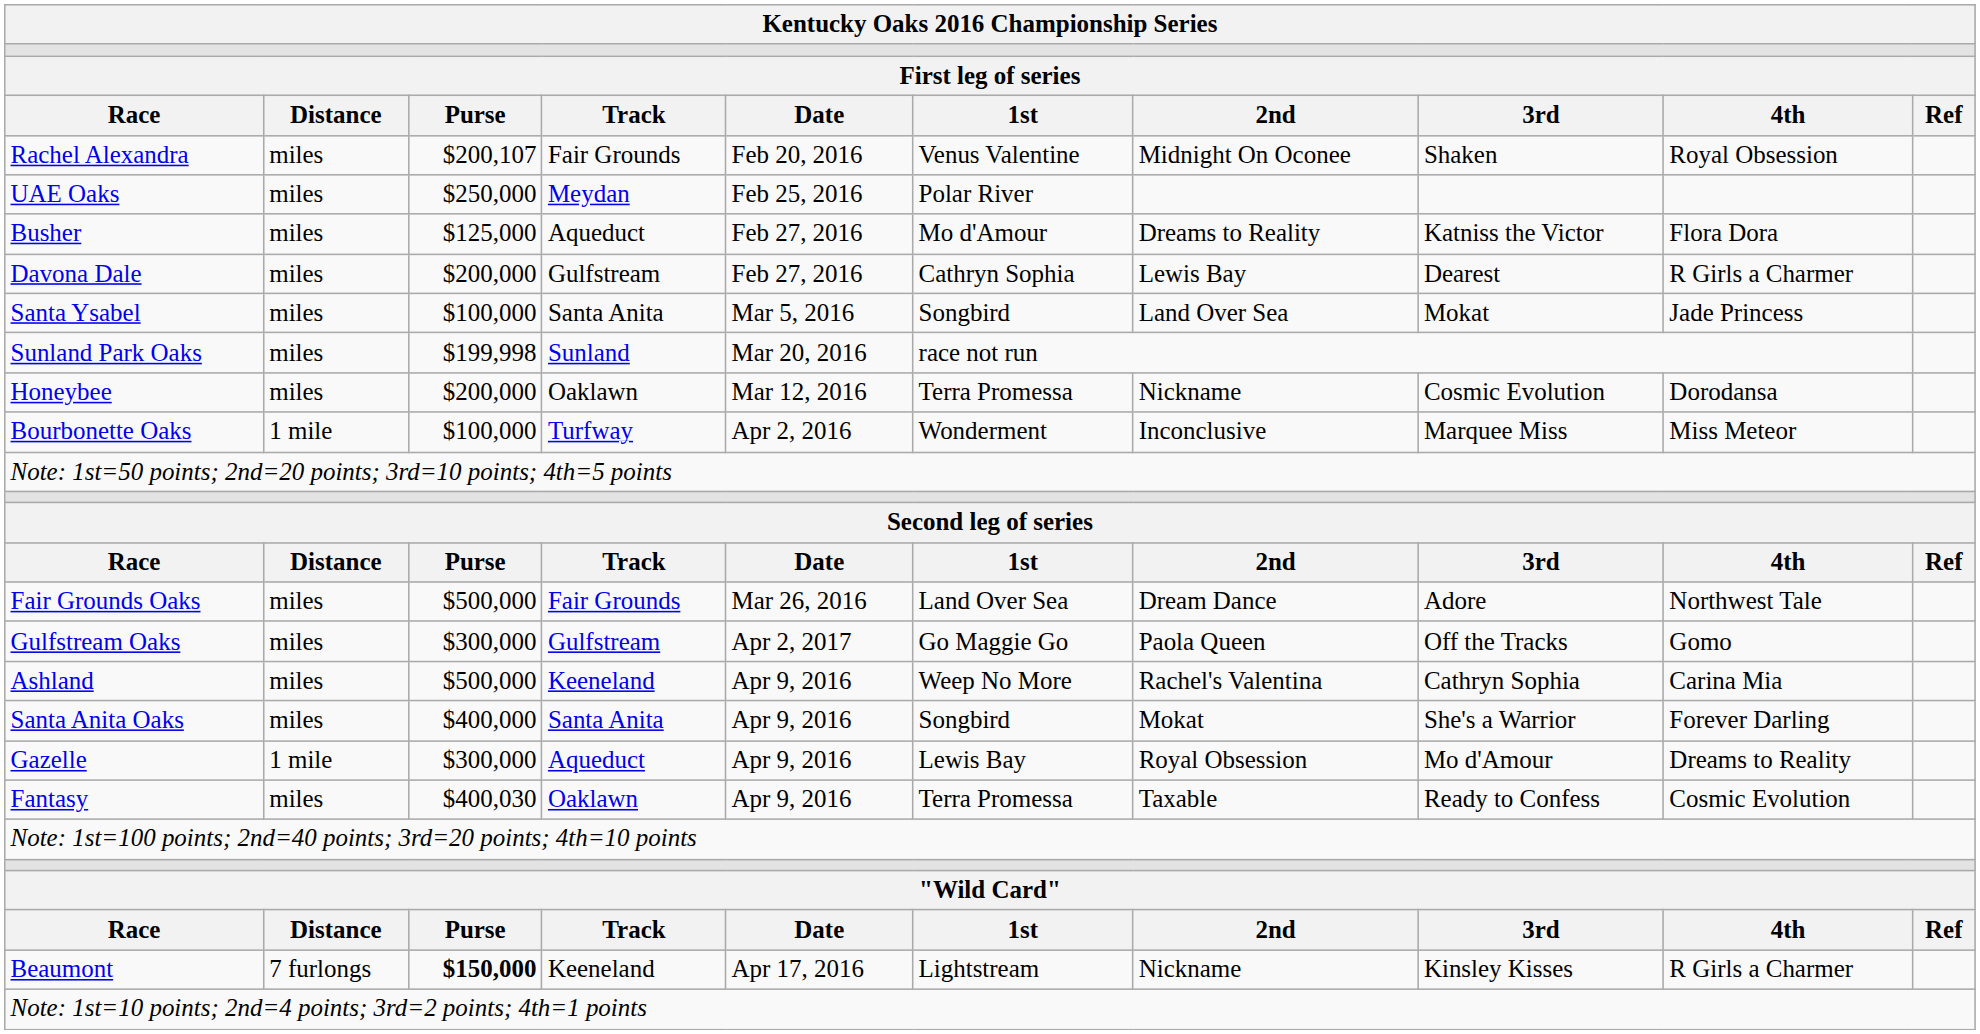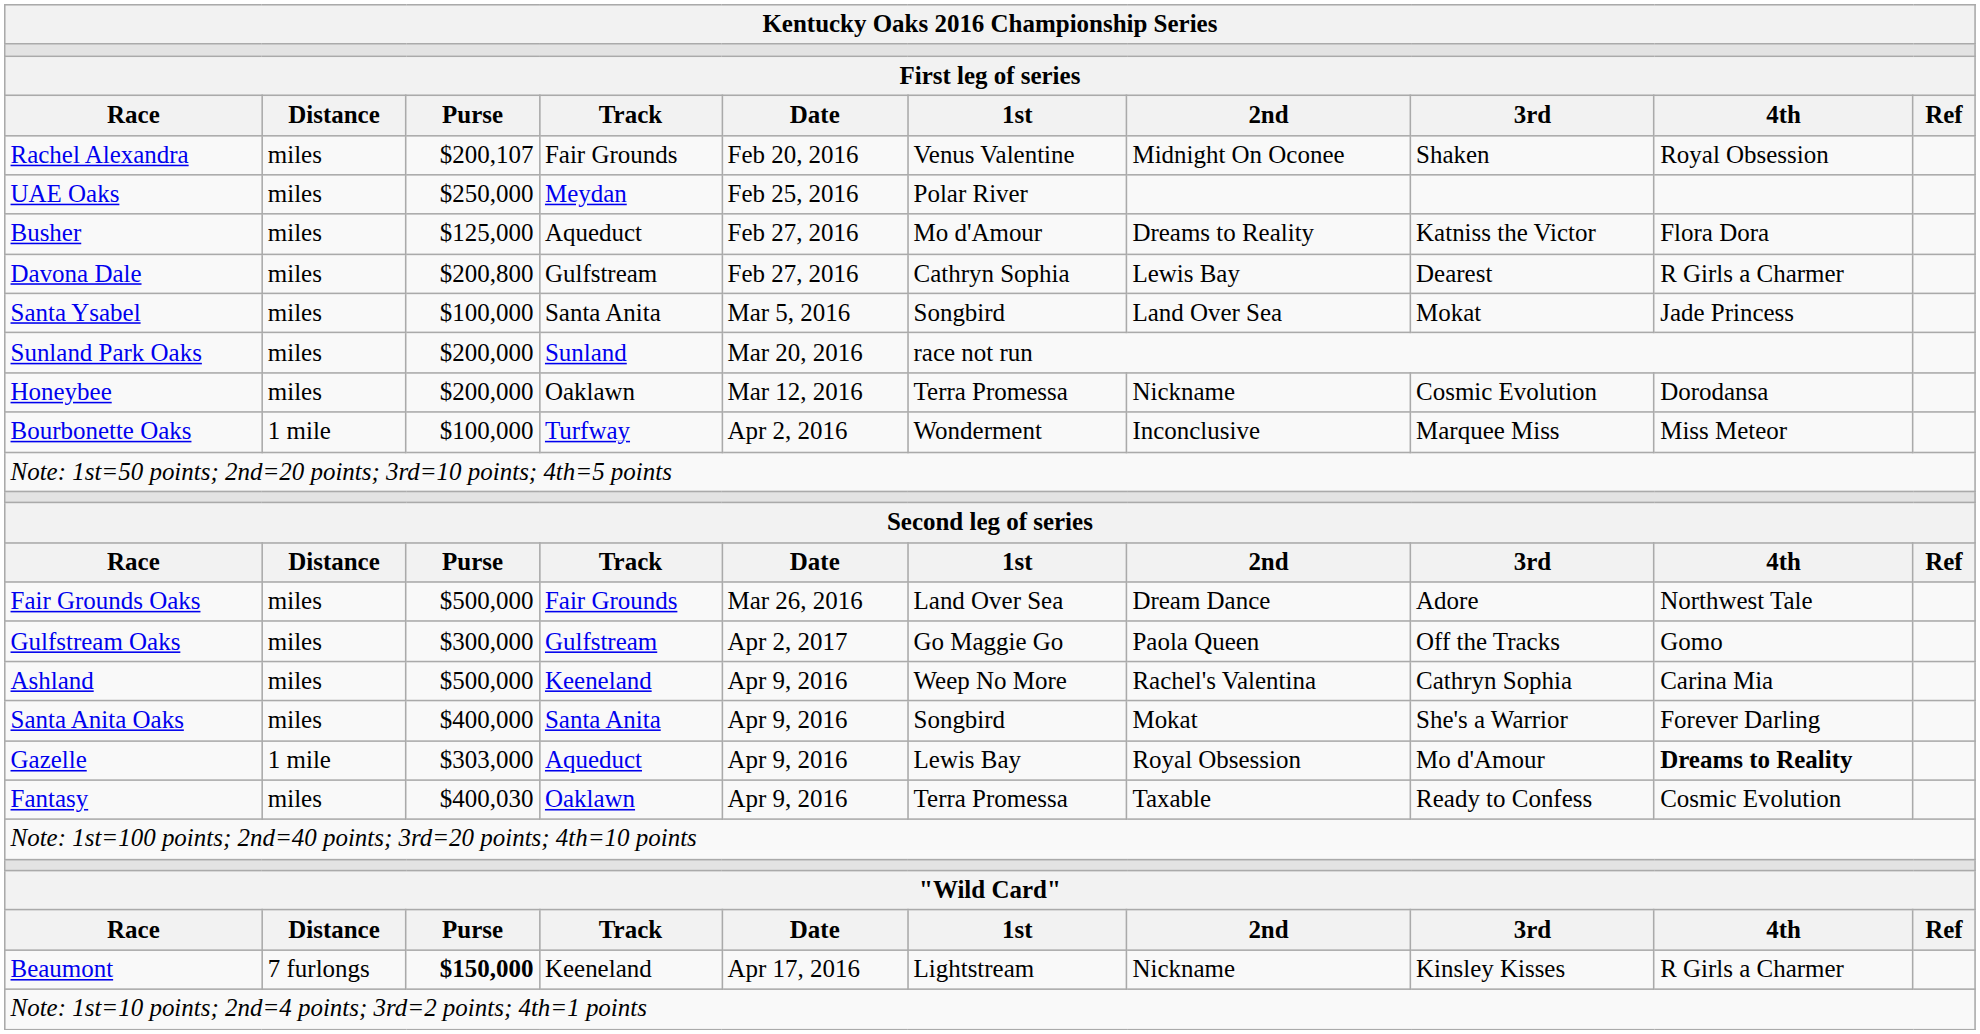 <table class="wikitable " style="width:100%">
 <tr>
 <th colspan=10>Kentucky Oaks 2016 Championship Series</th>
 </tr>
 <tr>
 <td colspan=10 style="background: #e3e3e3;"></td>
 </tr>
 <tr>
 <th colspan=10>First leg of series</th>
 </tr>
 <tr>
 <th>Race</th>
 <th>Distance</th>
 <th>Purse</th>
 <th>Track</th>
 <th>Date</th>
 <th>1st</th>
 <th>2nd</th>
 <th>3rd</th>
 <th>4th</th>
 <th>Ref</th>
 </tr>
 <tr>
 <td><a href='#'>Rachel Alexandra</a></td>
 <td> miles</td>
 <td align=right>$200,107</td>
 <td>Fair Grounds</td>
 <td>Feb 20, 2016</td>
 <td>Venus Valentine</td>
 <td>Midnight On Oconee</td>
 <td>Shaken</td>
 <td>Royal Obsession</td>
 <td></td>
 </tr>
 <tr>
 <td><a href='#'>UAE Oaks</a></td>
 <td> miles</td>
 <td align=right>$250,000</td>
 <td><a href='#'>Meydan</a></td>
 <td>Feb 25, 2016</td>
 <td>Polar River</td>
 <td></td>
 <td></td>
 <td></td>
 <td></td>
 </tr>
 <tr>
 <td><a href='#'>Busher</a></td>
 <td> miles</td>
 <td align=right>$125,000</td>
 <td>Aqueduct</td>
 <td>Feb 27, 2016</td>
 <td>Mo d'Amour</td>
 <td>Dreams to Reality</td>
 <td>Katniss the Victor</td>
 <td>Flora Dora</td>
 <td></td>
 </tr>
 <tr>
 <td><a href='#'>Davona Dale</a></td>
 <td> miles</td>
-<td align=right>$200,000</td>
+<td align=right>$200,800</td>
 <td>Gulfstream</td>
 <td>Feb 27, 2016</td>
 <td>Cathryn Sophia</td>
 <td>Lewis Bay</td>
 <td>Dearest</td>
 <td>R Girls a Charmer</td>
 <td></td>
 </tr>
 <tr>
 <td><a href='#'>Santa Ysabel</a></td>
 <td> miles</td>
 <td align=right>$100,000</td>
 <td>Santa Anita</td>
 <td>Mar 5, 2016</td>
 <td>Songbird</td>
 <td>Land Over Sea</td>
 <td>Mokat</td>
 <td>Jade Princess</td>
 <td></td>
 </tr>
 <tr>
 <td><a href='#'>Sunland Park Oaks</a></td>
 <td> miles</td>
-<td align=right>$199,998</td>
+<td align=right>$200,000</td>
 <td><a href='#'>Sunland</a></td>
 <td>Mar 20, 2016</td>
 <td colspan=4>race not run</td>
 <td></td>
 </tr>
 <tr>
 <td><a href='#'>Honeybee</a></td>
 <td> miles</td>
 <td align=right>$200,000</td>
 <td>Oaklawn</td>
 <td>Mar 12, 2016</td>
 <td>Terra Promessa</td>
 <td>Nickname</td>
 <td>Cosmic Evolution</td>
 <td>Dorodansa</td>
 <td></td>
 </tr>
 <tr>
 <td><a href='#'>Bourbonette Oaks</a></td>
 <td>1 mile</td>
 <td align=right>$100,000</td>
 <td><a href='#'>Turfway</a></td>
 <td>Apr 2, 2016</td>
 <td>Wonderment</td>
 <td>Inconclusive</td>
 <td>Marquee Miss</td>
 <td>Miss Meteor</td>
 <td></td>
 </tr>
 <tr>
 <td colspan=10><em>Note: 1st=50 points; 2nd=20 points; 3rd=10 points; 4th=5 points</em></td>
 </tr>
 <tr>
 <td colspan=10 style="background: #e3e3e3;"></td>
 </tr>
 <tr>
 <th colspan=10>Second leg of series</th>
 </tr>
 <tr>
 <th>Race</th>
 <th>Distance</th>
 <th>Purse</th>
 <th>Track</th>
 <th>Date</th>
 <th>1st</th>
 <th>2nd</th>
 <th>3rd</th>
 <th>4th</th>
 <th>Ref</th>
 </tr>
 <tr>
 <td><a href='#'>Fair Grounds Oaks</a></td>
 <td> miles</td>
 <td align=right>$500,000</td>
 <td><a href='#'>Fair Grounds</a></td>
 <td>Mar 26, 2016</td>
 <td>Land Over Sea</td>
 <td>Dream Dance</td>
 <td>Adore</td>
 <td>Northwest Tale</td>
 <td></td>
 </tr>
 <tr>
 <td><a href='#'>Gulfstream Oaks</a></td>
 <td> miles</td>
 <td align=right>$300,000</td>
 <td><a href='#'>Gulfstream</a></td>
 <td>Apr 2, 2017</td>
 <td>Go Maggie Go</td>
 <td>Paola Queen</td>
 <td>Off the Tracks</td>
 <td>Gomo</td>
 <td></td>
 </tr>
 <tr>
 <td><a href='#'>Ashland</a></td>
 <td> miles</td>
 <td align=right>$500,000</td>
 <td><a href='#'>Keeneland</a></td>
 <td>Apr 9, 2016</td>
 <td>Weep No More</td>
 <td>Rachel's Valentina</td>
 <td>Cathryn Sophia</td>
 <td>Carina Mia</td>
 <td></td>
 </tr>
 <tr>
 <td><a href='#'>Santa Anita Oaks</a></td>
 <td> miles</td>
 <td align=right>$400,000</td>
 <td><a href='#'>Santa Anita</a></td>
 <td>Apr 9, 2016</td>
 <td>Songbird</td>
 <td>Mokat</td>
 <td>She's a Warrior</td>
 <td>Forever Darling</td>
 <td></td>
 </tr>
 <tr>
 <td><a href='#'>Gazelle</a></td>
 <td>1 mile</td>
-<td align=right>$300,000</td>
+<td align=right>$303,000</td>
 <td><a href='#'>Aqueduct</a></td>
 <td>Apr 9, 2016</td>
 <td>Lewis Bay</td>
 <td>Royal Obsession</td>
 <td>Mo d'Amour</td>
-<td>Dreams to Reality</td>
+<td><strong>Dreams to Reality</strong></td>
 <td></td>
 </tr>
 <tr>
 <td><a href='#'>Fantasy</a></td>
 <td> miles</td>
 <td align=right>$400,030</td>
 <td><a href='#'>Oaklawn</a></td>
 <td>Apr 9, 2016</td>
 <td>Terra Promessa</td>
 <td>Taxable</td>
 <td>Ready to Confess</td>
 <td>Cosmic Evolution</td>
 <td></td>
 </tr>
 <tr>
 <td colspan=10><em>Note: 1st=100 points; 2nd=40 points; 3rd=20 points; 4th=10 points</em></td>
 </tr>
 <tr>
 <td colspan=10 style="background: #e3e3e3;"></td>
 </tr>
 <tr>
 <th colspan=10>"Wild Card"</th>
 </tr>
 <tr>
 <th>Race</th>
 <th>Distance</th>
 <th>Purse</th>
 <th>Track</th>
 <th>Date</th>
 <th>1st</th>
 <th>2nd</th>
 <th>3rd</th>
 <th>4th</th>
 <th>Ref</th>
 </tr>
 <tr>
 <td><a href='#'>Beaumont</a></td>
 <td>7 furlongs</td>
 <td align=right><strong>$150,000</strong></td>
 <td>Keeneland</td>
 <td>Apr 17, 2016</td>
 <td>Lightstream</td>
 <td>Nickname</td>
 <td>Kinsley Kisses</td>
 <td>R Girls a Charmer</td>
 <td></td>
 </tr>
 <tr>
 <td colspan=10><em>Note: 1st=10 points; 2nd=4 points; 3rd=2 points; 4th=1 points</em></td>
 </tr>
 </table>
